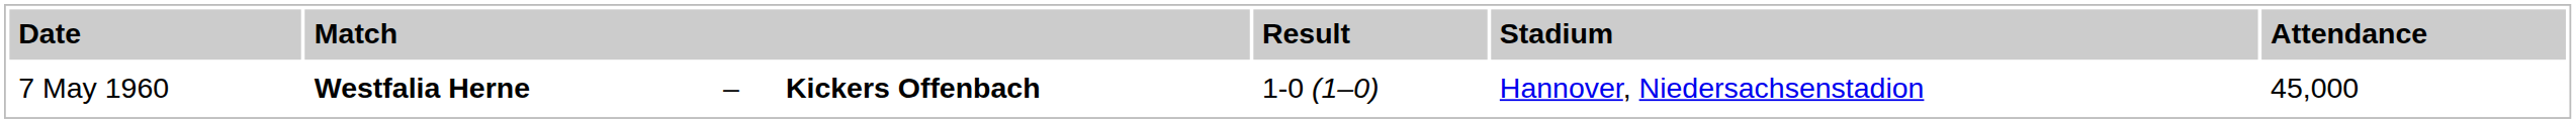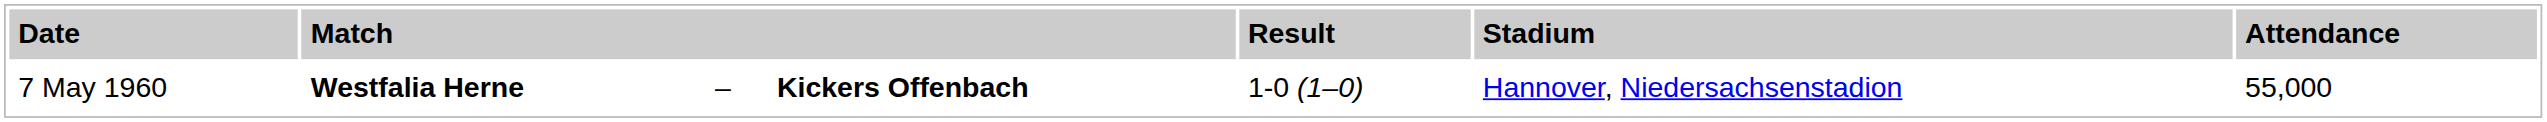 <table style="border:1px solid #bbb;background:#fff;" cellpadding="5" cellspacing="2" width="90%">
 <tr style="background:#ccc;font-weight:bold">
 <td>Date</td>
 <td colspan="3">Match</td>
 <td>Result</td>
 <td>Stadium</td>
 <td>Attendance</td>
 </tr>
 <tr>
 <td>7 May 1960</td>
 <td><strong>Westfalia Herne </strong></td>
 <td>–</td>
 <td><strong>Kickers Offenbach</strong></td>
 <td>1-0 <em>(1–0)</em></td>
 <td><a href='#'>Hannover</a>, <a href='#'>Niedersachsenstadion</a></td>
-<td>45,000</td>
+<td>55,000</td>
 </tr>
 </table>
